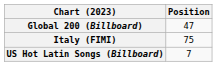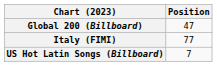 <table class="wikitable sortable plainrowheaders" style="text-align:center">
 <tr>
 <th scope="col">Chart (2023)</th>
 <th scope="col">Position</th>
 </tr>
 <tr>
 <th scope="row">Global 200 (<em>Billboard</em>)</th>
 <td>47</td>
 </tr>
 <tr>
 <th scope="row">Italy (FIMI)</th>
-<td>75</td>
+<td>77</td>
 </tr>
 <tr>
 <th scope="row">US Hot Latin Songs (<em>Billboard</em>)</th>
 <td>7</td>
 </tr>
 </table>
